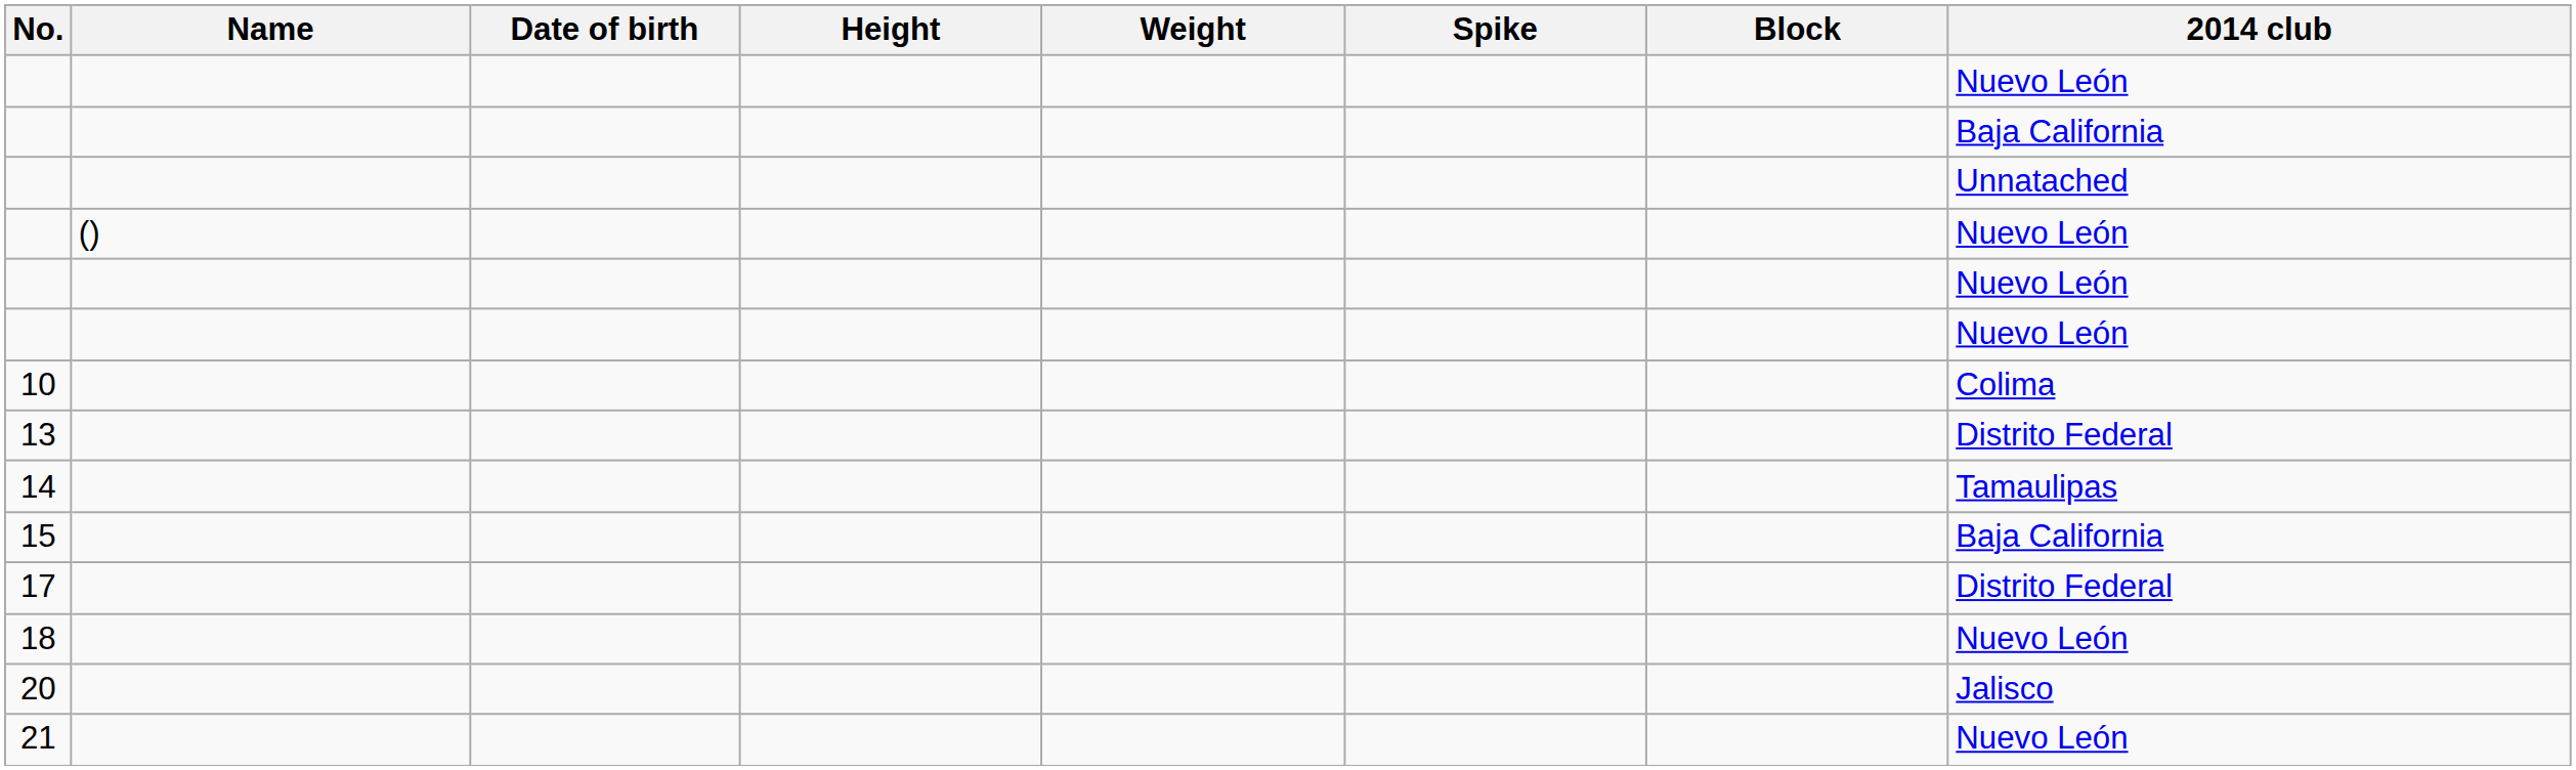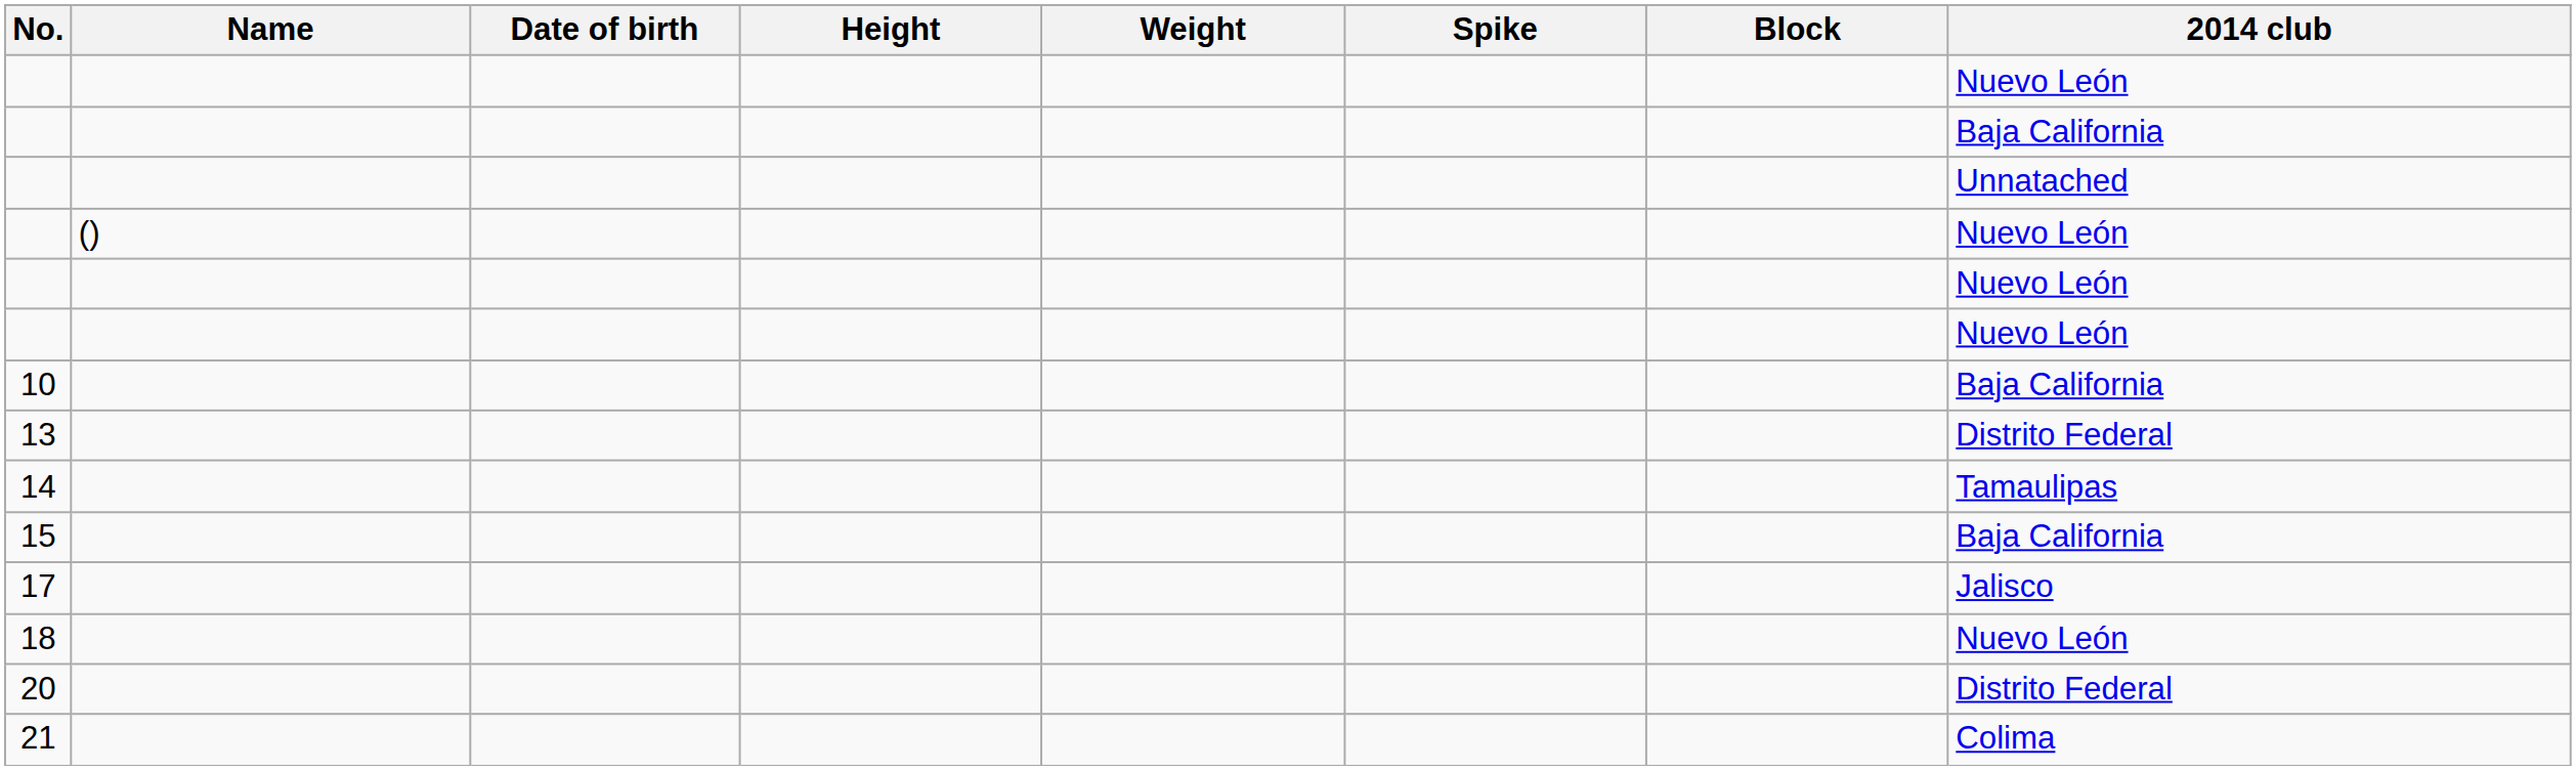 <table class="wikitable sortable" style="font-size:100%; text-align:center;">
 <tr>
 <th>No.</th>
 <th style="width:12em">Name</th>
 <th style="width:8em">Date of birth</th>
 <th style="width:9em">Height</th>
 <th style="width:9em">Weight</th>
 <th style="width:9em">Spike</th>
 <th style="width:9em">Block</th>
 <th style="width:19em">2014 club</th>
 </tr>
 <tr>
 <td></td>
 <td align=left></td>
 <td align=right></td>
 <td></td>
 <td></td>
 <td></td>
 <td></td>
 <td align=left> <a href='#'>Nuevo León</a></td>
 </tr>
 <tr>
 <td></td>
 <td align=left></td>
 <td align=right></td>
 <td></td>
 <td></td>
 <td></td>
 <td></td>
 <td align=left> <a href='#'>Baja California</a></td>
 </tr>
 <tr>
 <td></td>
 <td align=left></td>
 <td align=right></td>
 <td></td>
 <td></td>
 <td></td>
 <td></td>
 <td align=left><a href='#'>Unnatached</a></td>
 </tr>
 <tr>
 <td></td>
 <td align=left> ()</td>
 <td align=right></td>
 <td></td>
 <td></td>
 <td></td>
 <td></td>
 <td align=left> <a href='#'>Nuevo León</a></td>
 </tr>
 <tr>
 <td></td>
 <td align=left></td>
 <td align=right></td>
 <td></td>
 <td></td>
 <td></td>
 <td></td>
 <td align=left> <a href='#'>Nuevo León</a></td>
 </tr>
 <tr>
 <td></td>
 <td align=left></td>
 <td align=right></td>
 <td></td>
 <td></td>
 <td></td>
 <td></td>
 <td align=left> <a href='#'>Nuevo León</a></td>
 </tr>
 <tr>
 <td>10</td>
 <td align=left></td>
 <td align=right></td>
 <td></td>
 <td></td>
 <td></td>
 <td></td>
-<td align=left> <a href='#'>Colima</a></td>
+<td align=left> <a href='#'>Baja California</a></td>
 </tr>
 <tr>
 <td>13</td>
 <td align=left></td>
 <td align=right></td>
 <td></td>
 <td></td>
 <td></td>
 <td></td>
 <td align=left> <a href='#'>Distrito Federal</a></td>
 </tr>
 <tr>
 <td>14</td>
 <td align=left></td>
 <td align=right></td>
 <td></td>
 <td></td>
 <td></td>
 <td></td>
 <td align=left> <a href='#'>Tamaulipas</a></td>
 </tr>
 <tr>
 <td>15</td>
 <td align=left></td>
 <td align=right></td>
 <td></td>
 <td></td>
 <td></td>
 <td></td>
 <td align=left> <a href='#'>Baja California</a></td>
 </tr>
 <tr>
 <td>17</td>
 <td align=left></td>
 <td align=right></td>
 <td></td>
 <td></td>
 <td></td>
 <td></td>
-<td align=left> <a href='#'>Distrito Federal</a></td>
+<td align=left> <a href='#'>Jalisco</a></td>
 </tr>
 <tr>
 <td>18</td>
 <td align=left></td>
 <td align=right></td>
 <td></td>
 <td></td>
 <td></td>
 <td></td>
 <td align=left> <a href='#'>Nuevo León</a></td>
 </tr>
 <tr>
 <td>20</td>
 <td align=left></td>
 <td align=right></td>
 <td></td>
 <td></td>
 <td></td>
 <td></td>
-<td align=left> <a href='#'>Jalisco</a></td>
+<td align=left> <a href='#'>Distrito Federal</a></td>
 </tr>
 <tr>
 <td>21</td>
 <td align=left></td>
 <td align=right></td>
 <td></td>
 <td></td>
 <td></td>
 <td></td>
-<td align=left> <a href='#'>Nuevo León</a></td>
+<td align=left> <a href='#'>Colima</a></td>
 </tr>
 </table>
